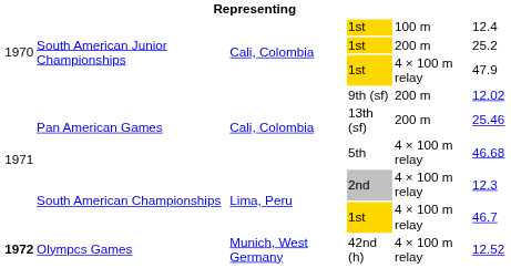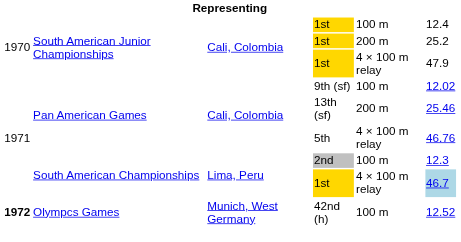 <table>
 <tr>
 <th colspan="6">Representing </th>
 </tr>
 <tr>
 <td rowspan=3>1970</td>
 <td rowspan=3><a href='#'>South American Junior Championships</a></td>
 <td rowspan=3><a href='#'>Cali, Colombia</a></td>
 <td bgcolor=gold>1st</td>
 <td>100 m</td>
 <td>12.4</td>
 </tr>
 <tr>
 <td bgcolor=gold>1st</td>
 <td>200 m</td>
 <td>25.2</td>
 </tr>
 <tr>
 <td bgcolor=gold>1st</td>
 <td>4 × 100 m relay</td>
 <td>47.9</td>
 </tr>
 <tr>
 <td rowspan=5>1971</td>
 <td rowspan=3><a href='#'>Pan American Games</a></td>
 <td rowspan=3><a href='#'>Cali, Colombia</a></td>
 <td>9th (sf)</td>
-<td>200 m</td>
+<td>100 m</td>
 <td><a href='#'>12.02</a></td>
 </tr>
 <tr>
 <td>13th (sf)</td>
 <td>200 m</td>
 <td><a href='#'>25.46</a></td>
 </tr>
 <tr>
 <td>5th</td>
 <td>4 × 100 m relay</td>
-<td><a href='#'>46.68</a></td>
+<td><a href='#'>46.76</a></td>
 </tr>
 <tr>
 <td rowspan=2><a href='#'>South American Championships</a></td>
 <td rowspan=2><a href='#'>Lima, Peru</a></td>
 <td bgcolor=silver>2nd</td>
-<td>4 × 100 m relay</td>
+<td>100 m</td>
 <td><a href='#'>12.3</a></td>
 </tr>
 <tr>
 <td bgcolor=gold>1st</td>
 <td>4 × 100 m relay</td>
-<td><a href='#'>46.7</a></td>
+<td style="background: lightblue;"><a href='#'>46.7</a></td>
 </tr>
 <tr>
 <td><strong>1972</strong></td>
 <td><a href='#'>Olympcs Games</a></td>
 <td><a href='#'>Munich, West Germany</a></td>
 <td>42nd (h)</td>
-<td>4 × 100 m relay</td>
+<td>100 m</td>
 <td><a href='#'>12.52</a></td>
 </tr>
 </table>
